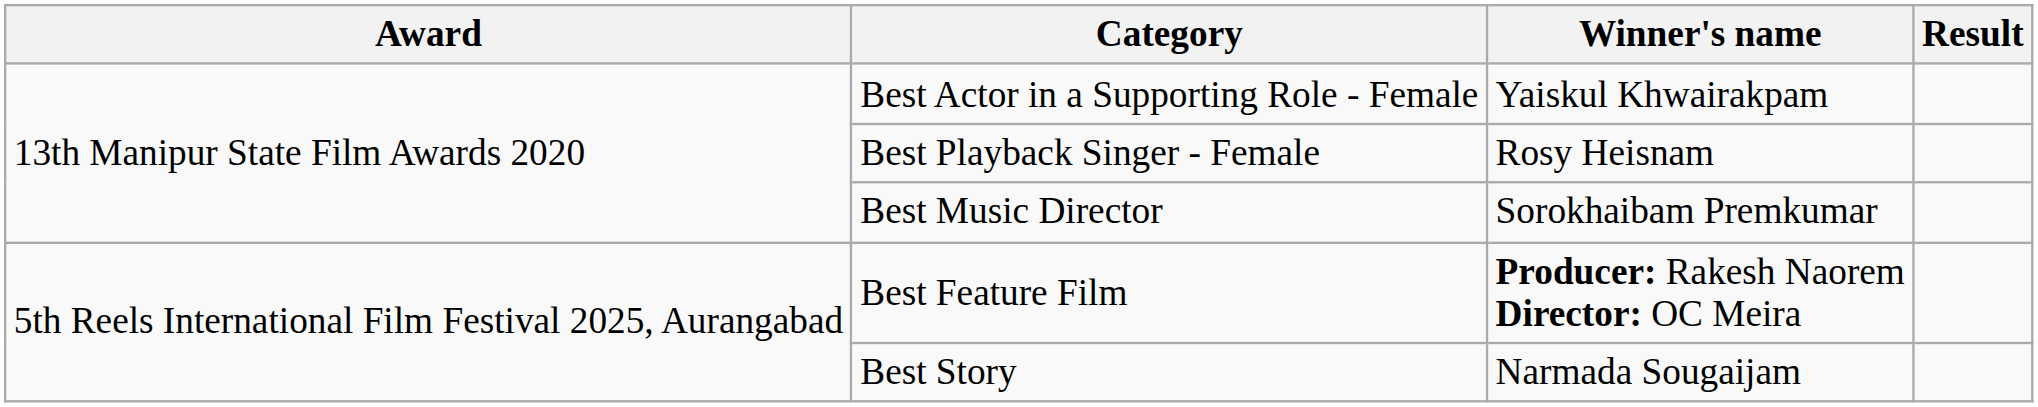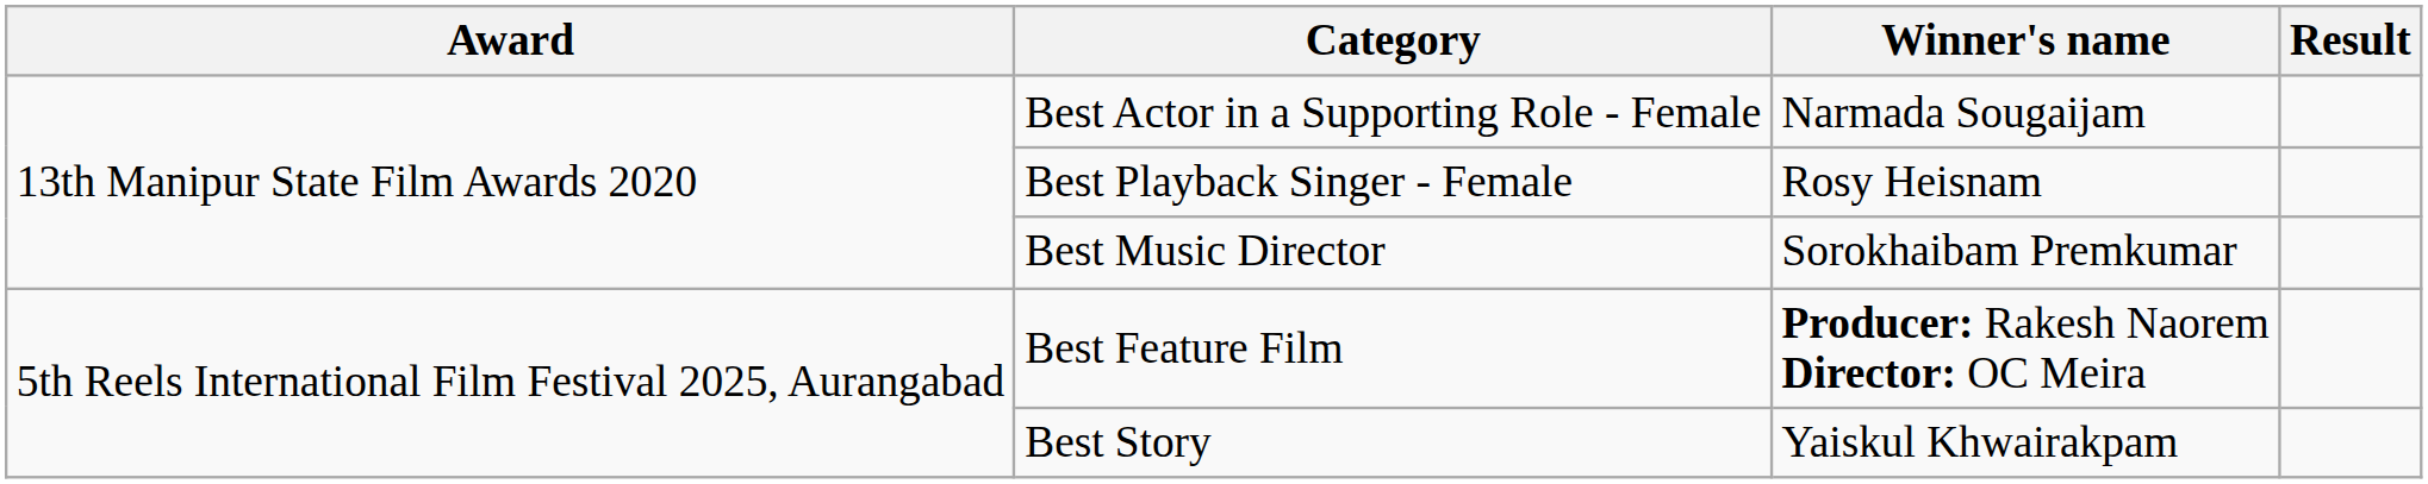 <table class="wikitable sortable">
 <tr>
 <th>Award</th>
 <th>Category</th>
 <th>Winner's name</th>
 <th>Result</th>
 </tr>
 <tr>
 <td rowspan="3">13th Manipur State Film Awards 2020</td>
 <td>Best Actor in a Supporting Role - Female</td>
-<td>Yaiskul Khwairakpam</td>
+<td>Narmada Sougaijam</td>
 <td></td>
 </tr>
 <tr>
 <td>Best Playback Singer - Female</td>
 <td>Rosy Heisnam</td>
 <td></td>
 </tr>
 <tr>
 <td>Best Music Director</td>
 <td>Sorokhaibam Premkumar</td>
 <td></td>
 </tr>
 <tr>
 <td rowspan="2">5th Reels International Film Festival 2025, Aurangabad</td>
 <td>Best Feature Film</td>
 <td><strong>Producer:</strong> Rakesh Naorem<br><strong>Director:</strong> OC Meira</td>
 <td></td>
 </tr>
 <tr>
 <td>Best Story</td>
-<td>Narmada Sougaijam</td>
+<td>Yaiskul Khwairakpam</td>
 <td></td>
 </tr>
 </table>
